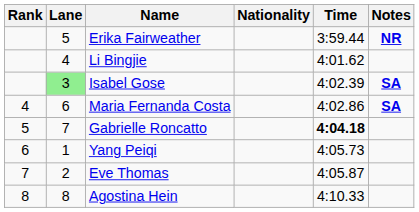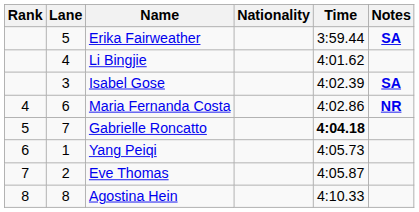 <table class="wikitable sortable" style="text-align:center">
 <tr>
 <th>Rank</th>
 <th>Lane</th>
 <th>Name</th>
 <th>Nationality</th>
 <th>Time</th>
 <th>Notes</th>
 </tr>
 <tr>
 <td></td>
 <td>5</td>
 <td align=left><a href='#'>Erika Fairweather</a></td>
 <td align=left></td>
 <td>3:59.44</td>
-<td><strong><a href='#'>NR</a></strong></td>
+<td><strong><a href='#'>SA</a></strong></td>
 </tr>
 <tr>
 <td></td>
 <td>4</td>
 <td align=left><a href='#'>Li Bingjie</a></td>
 <td align=left></td>
 <td>4:01.62</td>
 <td></td>
 </tr>
 <tr>
 <td></td>
-<td style="background: lightgreen;">3</td>
+<td>3</td>
 <td align=left><a href='#'>Isabel Gose</a></td>
 <td align=left></td>
 <td>4:02.39</td>
 <td><strong><a href='#'>SA</a></strong></td>
 </tr>
 <tr>
 <td>4</td>
 <td>6</td>
 <td align=left><a href='#'>Maria Fernanda Costa</a></td>
 <td align=left></td>
 <td>4:02.86</td>
-<td><strong><a href='#'>SA</a></strong></td>
+<td><strong><a href='#'>NR</a></strong></td>
 </tr>
 <tr>
 <td>5</td>
 <td>7</td>
 <td align=left><a href='#'>Gabrielle Roncatto</a></td>
 <td align=left></td>
 <td><strong>4:04.18</strong></td>
 <td></td>
 </tr>
 <tr>
 <td>6</td>
 <td>1</td>
 <td align=left><a href='#'>Yang Peiqi</a></td>
 <td align=left></td>
 <td>4:05.73</td>
 <td></td>
 </tr>
 <tr>
 <td>7</td>
 <td>2</td>
 <td align=left><a href='#'>Eve Thomas</a></td>
 <td align=left></td>
 <td>4:05.87</td>
 <td></td>
 </tr>
 <tr>
 <td>8</td>
 <td>8</td>
 <td align=left><a href='#'>Agostina Hein</a></td>
 <td align=left></td>
 <td>4:10.33</td>
 <td></td>
 </tr>
 </table>
